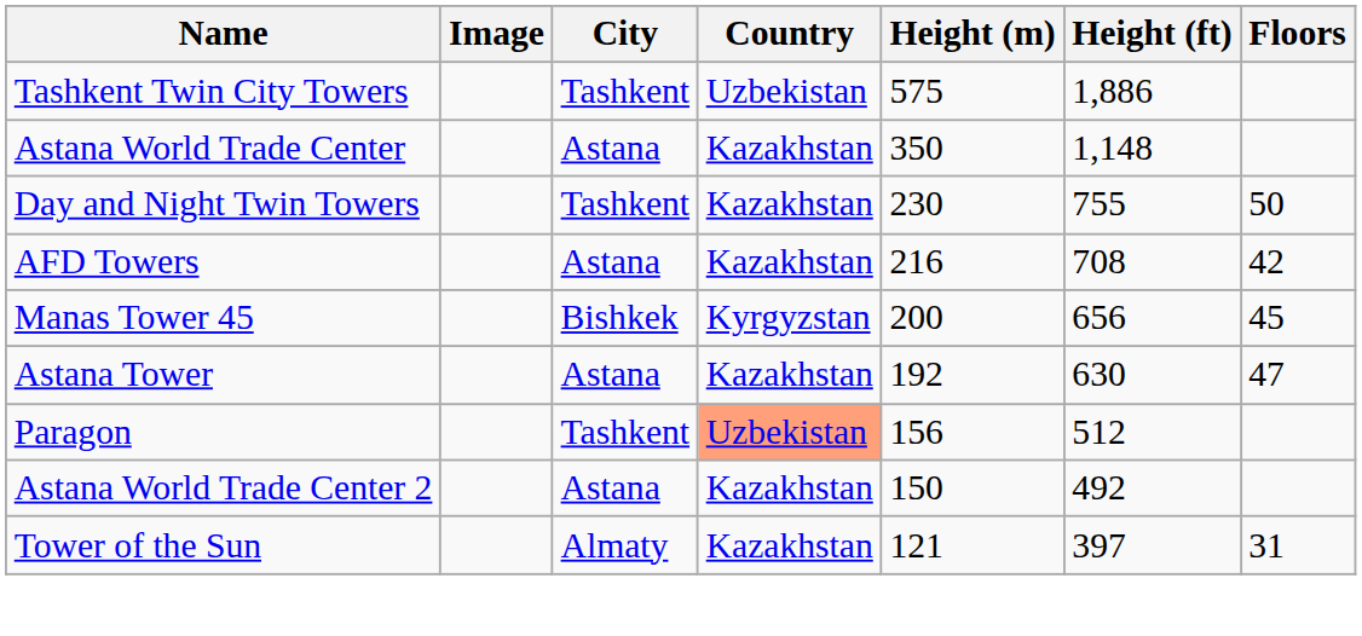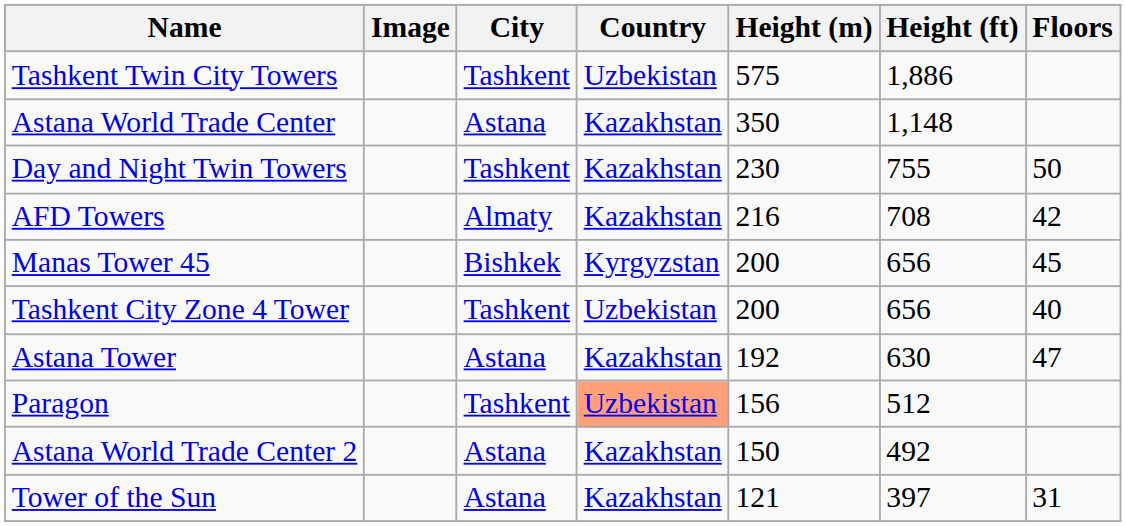 <table class="wikitable">
 <tr>
 <th>Name</th>
 <th>Image</th>
 <th>City</th>
 <th>Country</th>
 <th>Height (m)</th>
 <th>Height (ft)</th>
 <th>Floors</th>
 </tr>
 <tr>
 <td><a href='#'>Tashkent Twin City Towers</a></td>
 <td></td>
 <td><a href='#'>Tashkent</a></td>
 <td><a href='#'>Uzbekistan</a></td>
 <td>575</td>
 <td>1,886</td>
 <td></td>
 </tr>
 <tr>
 <td><a href='#'>Astana World Trade Center</a></td>
 <td></td>
 <td><a href='#'>Astana</a></td>
 <td><a href='#'>Kazakhstan</a></td>
 <td>350</td>
 <td>1,148</td>
 <td></td>
 </tr>
 <tr>
 <td><a href='#'>Day and Night Twin Towers</a></td>
 <td></td>
 <td><a href='#'>Tashkent</a></td>
 <td><a href='#'>Kazakhstan</a></td>
 <td>230</td>
 <td>755</td>
 <td>50</td>
 </tr>
 <tr>
 <td><a href='#'>AFD Towers</a></td>
 <td></td>
-<td><a href='#'>Astana</a></td>
+<td><a href='#'>Almaty</a></td>
 <td><a href='#'>Kazakhstan</a></td>
 <td>216</td>
 <td>708</td>
 <td>42</td>
 </tr>
 <tr>
 <td><a href='#'>Manas Tower 45</a></td>
 <td></td>
 <td><a href='#'>Bishkek</a></td>
 <td><a href='#'>Kyrgyzstan</a></td>
 <td>200</td>
 <td>656</td>
 <td>45</td>
+</tr>
+<tr>
+<td><a href='#'>Tashkent City Zone 4 Tower</a></td>
+<td></td>
+<td><a href='#'>Tashkent</a></td>
+<td><a href='#'>Uzbekistan</a></td>
+<td>200</td>
+<td>656</td>
+<td>40</td>
 </tr>
 <tr>
 <td><a href='#'>Astana Tower</a></td>
 <td></td>
 <td><a href='#'>Astana</a></td>
 <td><a href='#'>Kazakhstan</a></td>
 <td>192</td>
 <td>630</td>
 <td>47</td>
 </tr>
 <tr>
 <td><a href='#'>Paragon</a></td>
 <td></td>
 <td><a href='#'>Tashkent</a></td>
 <td style="background: lightsalmon;"><a href='#'>Uzbekistan</a></td>
 <td>156</td>
 <td>512</td>
 <td></td>
 </tr>
 <tr>
 <td><a href='#'>Astana World Trade Center 2</a></td>
 <td></td>
 <td><a href='#'>Astana</a></td>
 <td><a href='#'>Kazakhstan</a></td>
 <td>150</td>
 <td>492</td>
 <td></td>
 </tr>
 <tr>
 <td><a href='#'>Tower of the Sun</a></td>
 <td></td>
-<td><a href='#'>Almaty</a></td>
+<td><a href='#'>Astana</a></td>
 <td><a href='#'>Kazakhstan</a></td>
 <td>121</td>
 <td>397</td>
 <td>31</td>
 </tr>
 </table>
